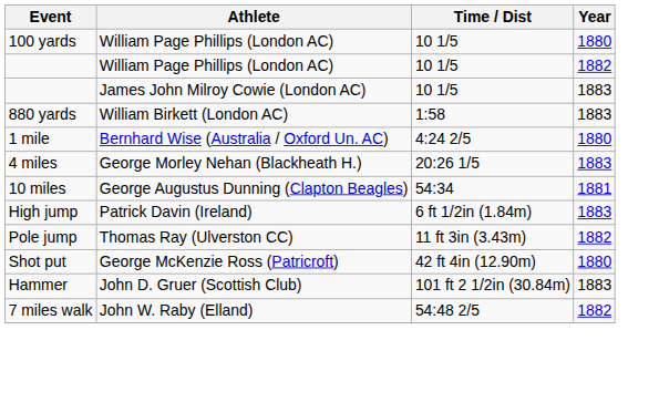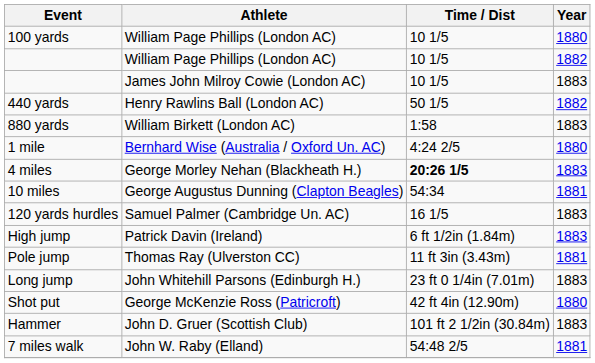 <table class="wikitable">
 <tr>
 <th>Event</th>
 <th>Athlete</th>
 <th>Time / Dist</th>
 <th>Year</th>
 </tr>
 <tr>
 <td>100 yards</td>
 <td>William Page Phillips (London AC)</td>
 <td>10 1/5</td>
 <td><a href='#'>1880</a></td>
 </tr>
 <tr>
 <td></td>
 <td>William Page Phillips (London AC)</td>
 <td>10 1/5</td>
 <td><a href='#'>1882</a></td>
 </tr>
 <tr>
 <td></td>
 <td>James John Milroy Cowie (London AC)</td>
 <td>10 1/5</td>
 <td>1883</td>
 </tr>
 <tr>
+<td>440 yards</td>
+<td>Henry Rawlins Ball (London AC)</td>
+<td>50 1/5</td>
+<td><a href='#'>1882</a></td>
+</tr>
+<tr>
 <td>880 yards</td>
 <td>William Birkett (London AC)</td>
 <td>1:58</td>
 <td>1883</td>
 </tr>
 <tr>
 <td>1 mile</td>
 <td><a href='#'>Bernhard Wise</a> (<a href='#'>Australia</a> / <a href='#'>Oxford Un. AC</a>)</td>
 <td>4:24 2/5</td>
 <td><a href='#'>1880</a></td>
 </tr>
 <tr>
 <td>4 miles</td>
 <td>George Morley Nehan (Blackheath H.)</td>
-<td>20:26 1/5</td>
+<td><strong>20:26 1/5</strong></td>
 <td><a href='#'>1883</a></td>
 </tr>
 <tr>
 <td>10 miles</td>
 <td>George Augustus Dunning (<a href='#'>Clapton Beagles</a>)</td>
 <td>54:34</td>
 <td><a href='#'>1881</a></td>
+</tr>
+<tr>
+<td>120 yards hurdles</td>
+<td>Samuel Palmer (Cambridge Un. AC)</td>
+<td>16 1/5</td>
+<td>1883</td>
 </tr>
 <tr>
 <td>High jump</td>
 <td>Patrick Davin (Ireland)</td>
 <td>6 ft 1/2in (1.84m)</td>
 <td><a href='#'>1883</a></td>
 </tr>
 <tr>
 <td>Pole jump</td>
 <td>Thomas Ray (Ulverston CC)</td>
 <td>11 ft 3in (3.43m)</td>
-<td><a href='#'>1882</a></td>
+<td><a href='#'>1881</a></td>
+</tr>
+<tr>
+<td>Long jump</td>
+<td>John Whitehill Parsons (Edinburgh H.)</td>
+<td>23 ft 0 1/4in (7.01m)</td>
+<td>1883</td>
 </tr>
 <tr>
 <td>Shot put</td>
 <td>George McKenzie Ross (<a href='#'>Patricroft</a>)</td>
 <td>42 ft 4in (12.90m)</td>
 <td><a href='#'>1880</a></td>
 </tr>
 <tr>
 <td>Hammer</td>
 <td>John D. Gruer (Scottish Club)</td>
 <td>101 ft 2 1/2in (30.84m)</td>
 <td>1883</td>
 </tr>
 <tr>
 <td>7 miles walk</td>
 <td>John W. Raby (Elland)</td>
 <td>54:48 2/5</td>
-<td><a href='#'>1882</a></td>
+<td><a href='#'>1881</a></td>
 </tr>
 <tr>
 </tr>
 </table>
